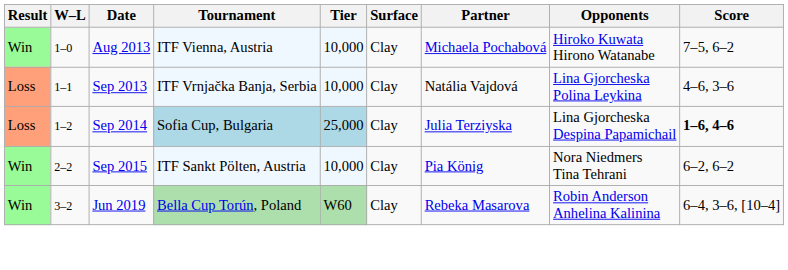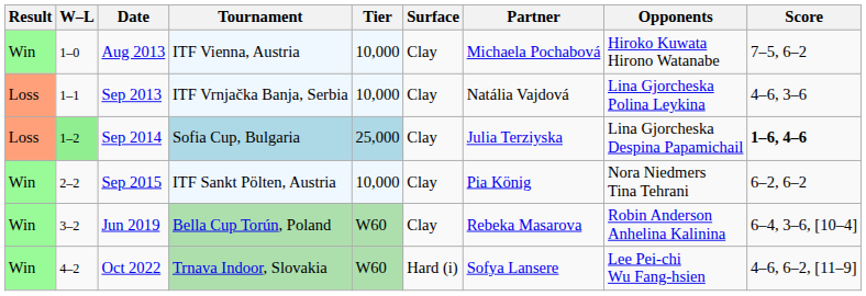 <table class="sortable wikitable">
 <tr>
 <th>Result</th>
 <th class="unsortable">W–L</th>
 <th>Date</th>
 <th>Tournament</th>
 <th>Tier</th>
 <th>Surface</th>
 <th>Partner</th>
 <th>Opponents</th>
 <th class="unsortable">Score</th>
 </tr>
 <tr>
 <td style="background:#98fb98;">Win</td>
 <td><small>1–0</small></td>
 <td><a href='#'>Aug 2013</a></td>
 <td style="background:#f0f8ff;">ITF Vienna, Austria</td>
 <td style="background:#f0f8ff;">10,000</td>
 <td>Clay</td>
 <td> <a href='#'>Michaela Pochabová</a></td>
 <td> <a href='#'>Hiroko Kuwata</a> <br>  Hirono Watanabe</td>
 <td>7–5, 6–2</td>
 </tr>
 <tr>
 <td style="background:#ffa07a;">Loss</td>
 <td><small>1–1</small></td>
 <td><a href='#'>Sep 2013</a></td>
 <td style="background:#f0f8ff;">ITF Vrnjačka Banja, Serbia</td>
 <td style="background:#f0f8ff;">10,000</td>
 <td>Clay</td>
 <td> Natália Vajdová</td>
 <td> <a href='#'>Lina Gjorcheska</a> <br>  <a href='#'>Polina Leykina</a></td>
 <td>4–6, 3–6</td>
 </tr>
 <tr>
 <td style="background:#ffa07a;">Loss</td>
-<td><small>1–2</small></td>
+<td style="background: lightgreen;"><small>1–2</small></td>
 <td><a href='#'>Sep 2014</a></td>
 <td style="background:lightblue;">Sofia Cup, Bulgaria</td>
 <td style="background:lightblue;">25,000</td>
 <td>Clay</td>
 <td> <a href='#'>Julia Terziyska</a></td>
 <td> Lina Gjorcheska <br>  <a href='#'>Despina Papamichail</a></td>
 <td><strong>1–6, 4–6</strong></td>
 </tr>
 <tr>
 <td style="background:#98fb98;">Win</td>
 <td><small>2–2</small></td>
 <td><a href='#'>Sep 2015</a></td>
 <td style="background:#f0f8ff;">ITF Sankt Pölten, Austria</td>
 <td style="background:#f0f8ff;">10,000</td>
 <td>Clay</td>
 <td> <a href='#'>Pia König</a></td>
 <td> Nora Niedmers <br>  Tina Tehrani</td>
 <td>6–2, 6–2</td>
 </tr>
 <tr>
 <td style="background:#98fb98;">Win</td>
 <td><small>3–2</small></td>
 <td><a href='#'>Jun 2019</a></td>
 <td style="background:#addfad;"><a href='#'>Bella Cup Torún</a>, Poland</td>
 <td style="background:#addfad;">W60</td>
 <td>Clay</td>
 <td> <a href='#'>Rebeka Masarova</a></td>
 <td> <a href='#'>Robin Anderson</a> <br>  <a href='#'>Anhelina Kalinina</a></td>
 <td>6–4, 3–6, [10–4]</td>
 </tr>
+<tr>
+<td style="background:#98fb98;">Win</td>
+<td><small>4–2</small></td>
+<td><a href='#'>Oct 2022</a></td>
+<td style="background:#addfad;"><a href='#'>Trnava Indoor</a>, Slovakia</td>
+<td style="background:#addfad;">W60</td>
+<td>Hard (i)</td>
+<td> <a href='#'>Sofya Lansere</a></td>
+<td> <a href='#'>Lee Pei-chi</a> <br>  <a href='#'>Wu Fang-hsien</a></td>
+<td>4–6, 6–2, [11–9]</td>
+</tr>
 </table>
